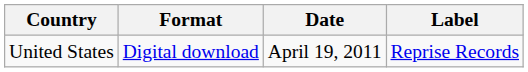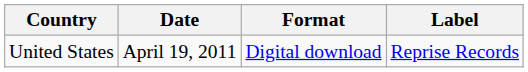 <table class="wikitable">
 <tr>
 <th>Country</th>
+<th>Date</th>
 <th>Format</th>
-<th>Date</th>
 <th>Label</th>
 </tr>
 <tr>
 <td>United States</td>
+<td rowspan="1">April 19, 2011</td>
 <td rowspan="1"><a href='#'>Digital download</a></td>
-<td rowspan="1">April 19, 2011</td>
 <td rowspan="1"><a href='#'>Reprise Records</a></td>
 </tr>
 </table>
